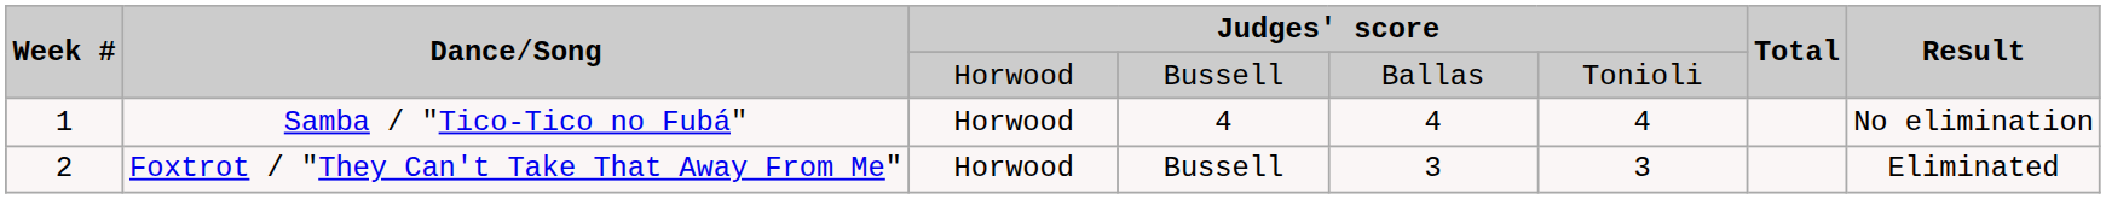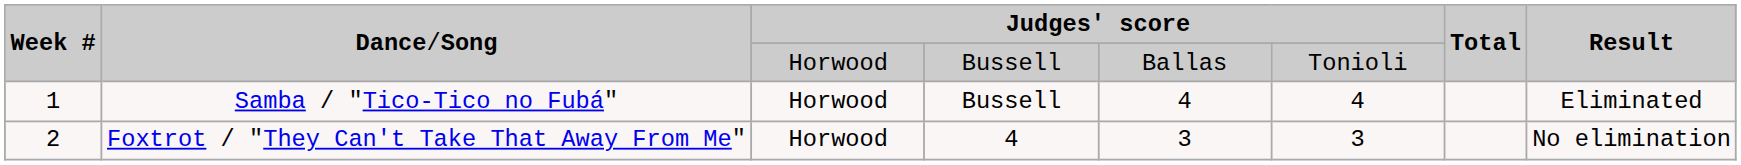 <table class="wikitable" style="margin:left;">
 <tr style="text-align:Center; background:#ccc;">
 <td rowspan="2"><strong>Week #</strong></td>
 <td rowspan="2"><strong>Dance</strong>/<strong>Song</strong></td>
 <td colspan="4"><strong>Judges' score</strong></td>
 <td rowspan="2"><strong>Total</strong></td>
 <td rowspan="2"><strong>Result</strong></td>
 </tr>
 <tr style="text-align:center; background:#ccc;">
 <td style="width:10%; ">Horwood</td>
 <td style="width:10%; ">Bussell</td>
 <td style="width:10%; ">Ballas</td>
 <td style="width:10%; ">Tonioli</td>
 </tr>
 <tr style="text-align:center; background:#faf6f6;">
 <td>1</td>
 <td><a href='#'>Samba</a> / "<a href='#'>Tico-Tico no Fubá</a>"</td>
 <td style="width:10%; ">Horwood</td>
-<td>4</td>
+<td style="width:10%; ">Bussell</td>
 <td>4</td>
 <td>4</td>
 <td></td>
-<td>No elimination</td>
+<td>Eliminated</td>
 </tr>
 <tr style="text-align:center; background:#faf6f6;">
 <td>2</td>
 <td><a href='#'>Foxtrot</a> / "<a href='#'>They Can't Take That Away From Me</a>"</td>
 <td style="width:10%; ">Horwood</td>
-<td style="width:10%; ">Bussell</td>
+<td>4</td>
 <td>3</td>
 <td>3</td>
 <td></td>
-<td>Eliminated</td>
+<td>No elimination</td>
 </tr>
 </table>
